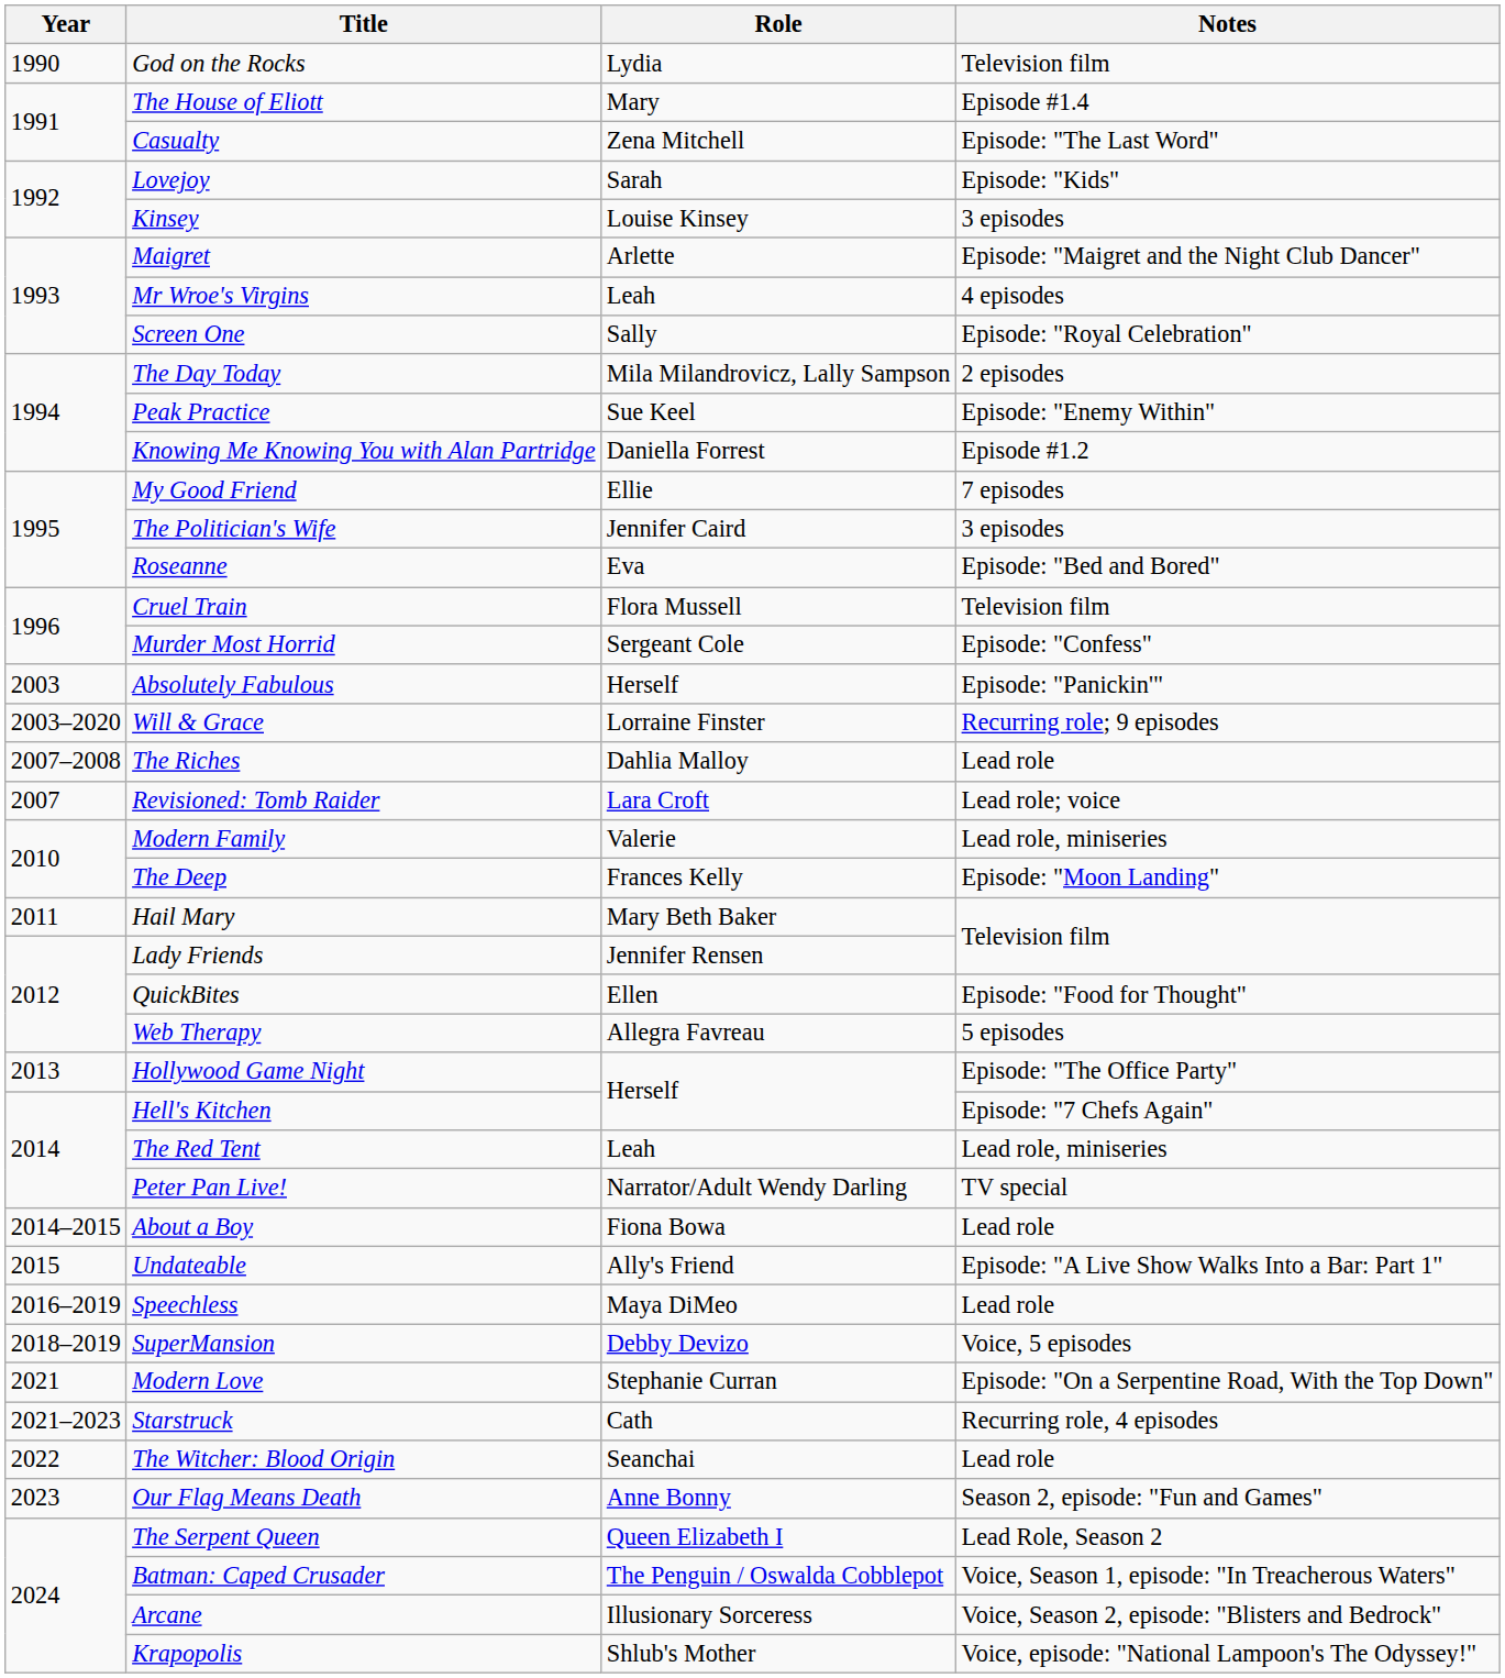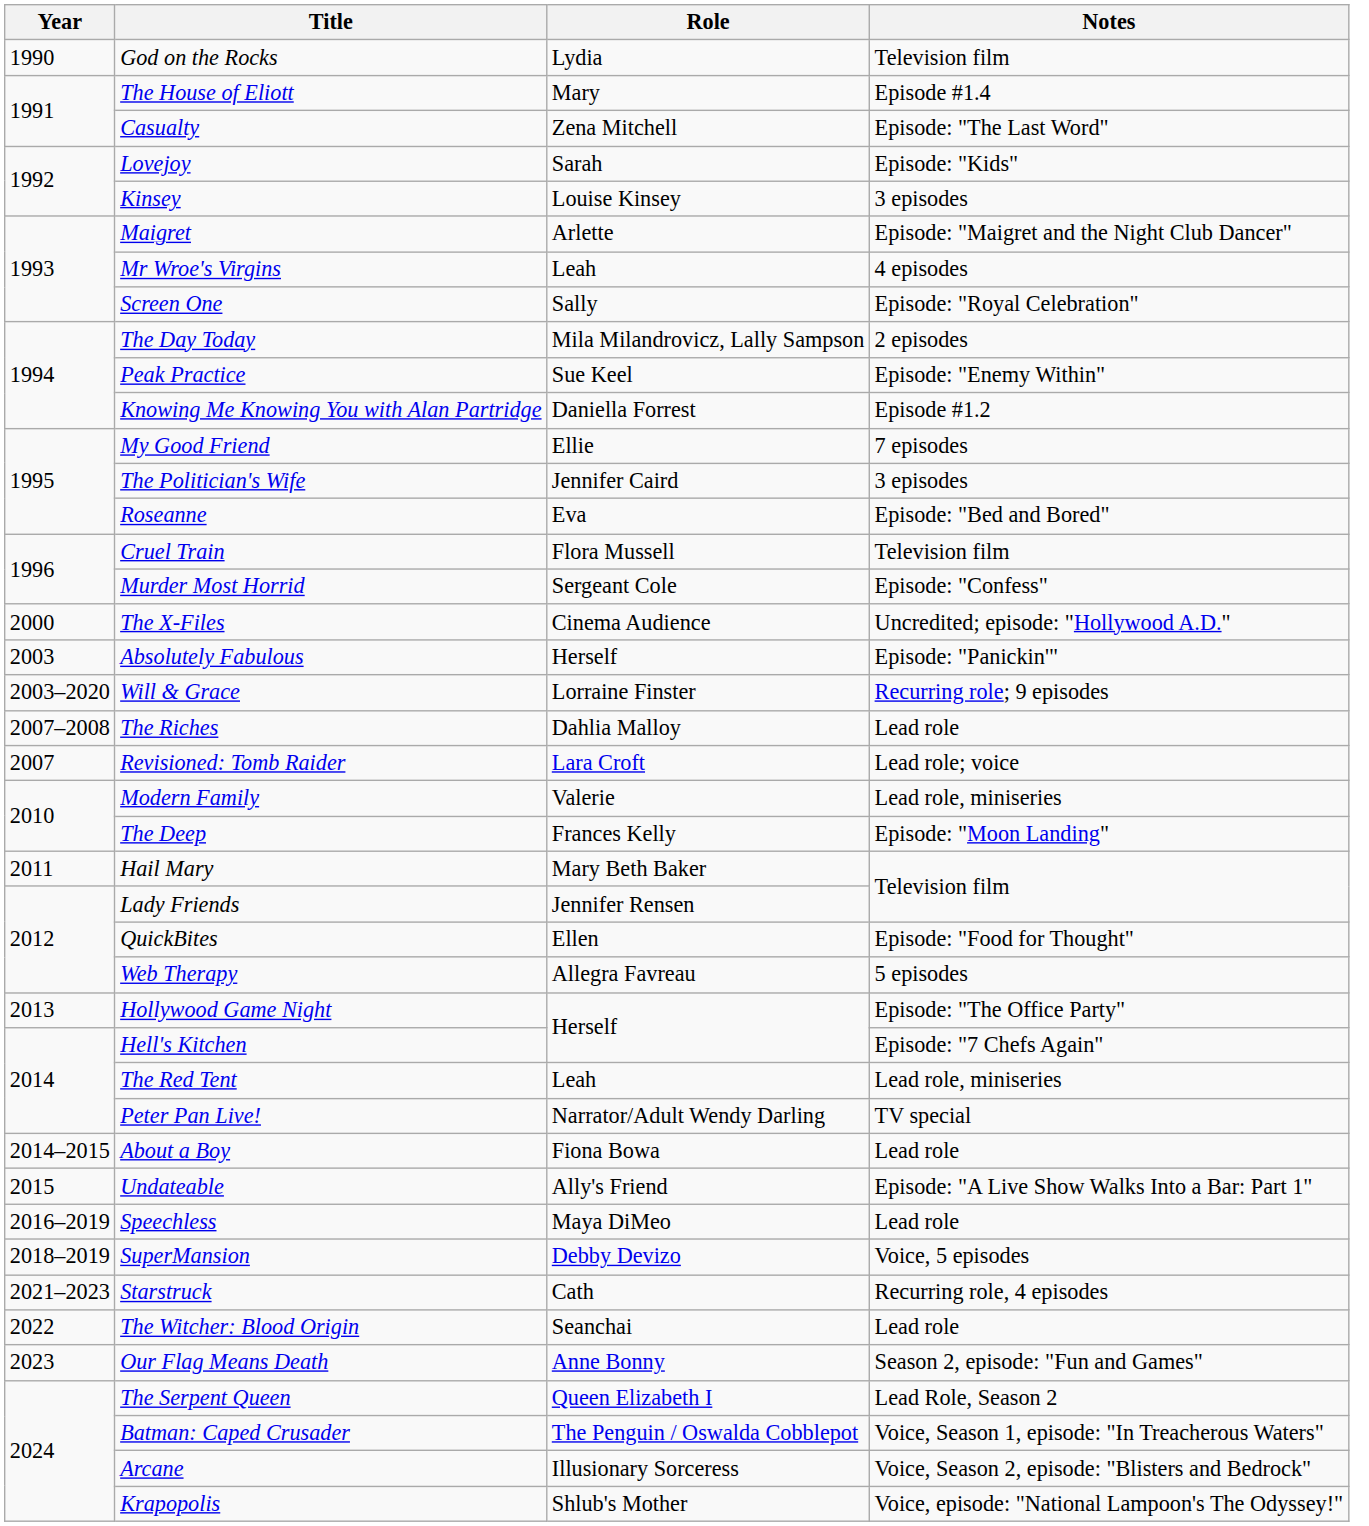 <table class="wikitable sortable">
 <tr>
 <th>Year</th>
 <th>Title</th>
 <th>Role</th>
 <th class="unsortable">Notes</th>
 </tr>
 <tr>
 <td>1990</td>
 <td><em>God on the Rocks</em></td>
 <td>Lydia</td>
 <td>Television film</td>
 </tr>
 <tr>
 <td rowspan=2>1991</td>
 <td data-sort-value="House of Eliott, The"><em><a href='#'>The House of Eliott</a></em></td>
 <td>Mary</td>
 <td>Episode #1.4</td>
 </tr>
 <tr>
 <td><em><a href='#'>Casualty</a></em></td>
 <td>Zena Mitchell</td>
 <td>Episode: "The Last Word"</td>
 </tr>
 <tr>
 <td rowspan=2>1992</td>
 <td><em><a href='#'>Lovejoy</a></em></td>
 <td>Sarah</td>
 <td>Episode: "Kids"</td>
 </tr>
 <tr>
 <td><em><a href='#'>Kinsey</a></em></td>
 <td>Louise Kinsey</td>
 <td>3 episodes</td>
 </tr>
 <tr>
 <td rowspan=3>1993</td>
 <td><em><a href='#'>Maigret</a></em></td>
 <td>Arlette</td>
 <td>Episode: "Maigret and the Night Club Dancer"</td>
 </tr>
 <tr>
 <td><em><a href='#'>Mr Wroe's Virgins</a></em></td>
 <td>Leah</td>
 <td>4 episodes</td>
 </tr>
 <tr>
 <td><em><a href='#'>Screen One</a></em></td>
 <td>Sally</td>
 <td>Episode: "Royal Celebration"</td>
 </tr>
 <tr>
 <td rowspan=3>1994</td>
 <td data-sort-value="Day Today, The"><em><a href='#'>The Day Today</a></em></td>
 <td>Mila Milandrovicz, Lally Sampson</td>
 <td>2 episodes</td>
 </tr>
 <tr>
 <td><em><a href='#'>Peak Practice</a></em></td>
 <td>Sue Keel</td>
 <td>Episode: "Enemy Within"</td>
 </tr>
 <tr>
 <td><em><a href='#'>Knowing Me Knowing You with Alan Partridge</a></em></td>
 <td>Daniella Forrest</td>
 <td>Episode #1.2</td>
 </tr>
 <tr>
 <td rowspan=3>1995</td>
 <td><em><a href='#'>My Good Friend</a></em></td>
 <td>Ellie</td>
 <td>7 episodes</td>
 </tr>
 <tr>
 <td data-sort-value="Politician's Wife, The"><em><a href='#'>The Politician's Wife</a></em></td>
 <td>Jennifer Caird</td>
 <td>3 episodes</td>
 </tr>
 <tr>
 <td><em><a href='#'>Roseanne</a></em></td>
 <td>Eva</td>
 <td>Episode: "Bed and Bored"</td>
 </tr>
 <tr>
 <td rowspan=2>1996</td>
 <td><em><a href='#'>Cruel Train</a></em></td>
 <td>Flora Mussell</td>
 <td>Television film</td>
 </tr>
 <tr>
 <td><em><a href='#'>Murder Most Horrid</a></em></td>
 <td>Sergeant Cole</td>
 <td>Episode: "Confess"</td>
+</tr>
+<tr>
+<td>2000</td>
+<td data-sort-value="X-Files, The"><em><a href='#'>The X-Files</a></em></td>
+<td>Cinema Audience</td>
+<td>Uncredited; episode: "<a href='#'>Hollywood A.D.</a>"</td>
 </tr>
 <tr>
 <td>2003</td>
 <td><em><a href='#'>Absolutely Fabulous</a></em></td>
 <td>Herself</td>
 <td>Episode: "Panickin'"</td>
 </tr>
 <tr>
 <td>2003–2020</td>
 <td><em><a href='#'>Will & Grace</a></em></td>
 <td>Lorraine Finster</td>
 <td><a href='#'>Recurring role</a>; 9 episodes</td>
 </tr>
 <tr>
 <td>2007–2008</td>
 <td data-sort-value="Riches, The"><em><a href='#'>The Riches</a></em></td>
 <td>Dahlia Malloy</td>
 <td>Lead role</td>
 </tr>
 <tr>
 <td>2007</td>
 <td><em><a href='#'>Revisioned: Tomb Raider</a></em></td>
 <td><a href='#'>Lara Croft</a></td>
 <td>Lead role; voice</td>
 </tr>
 <tr>
 <td rowspan=2>2010</td>
 <td><em><a href='#'>Modern Family</a></em></td>
 <td>Valerie</td>
 <td>Lead role, miniseries</td>
 </tr>
 <tr>
 <td data-sort-value="Deep, The"><em><a href='#'>The Deep</a></em></td>
 <td>Frances Kelly</td>
 <td>Episode: "<a href='#'>Moon Landing</a>"</td>
 </tr>
 <tr>
 <td>2011</td>
 <td><em>Hail Mary</em></td>
 <td>Mary Beth Baker</td>
 <td rowspan="2">Television film</td>
 </tr>
 <tr>
 <td rowspan=3>2012</td>
 <td><em>Lady Friends</em></td>
 <td>Jennifer Rensen</td>
 </tr>
 <tr>
 <td><em>QuickBites</em></td>
 <td>Ellen</td>
 <td>Episode: "Food for Thought"</td>
 </tr>
 <tr>
 <td><em><a href='#'>Web Therapy</a></em></td>
 <td>Allegra Favreau</td>
 <td>5 episodes</td>
 </tr>
 <tr>
 <td>2013</td>
 <td><em><a href='#'>Hollywood Game Night</a></em></td>
 <td rowspan="2">Herself</td>
 <td>Episode: "The Office Party"</td>
 </tr>
 <tr>
 <td rowspan="3">2014</td>
 <td><em><a href='#'>Hell's Kitchen</a></em></td>
 <td>Episode: "7 Chefs Again"</td>
 </tr>
 <tr>
 <td data-sort-value="Red Tent, The"><em><a href='#'>The Red Tent</a></em></td>
 <td>Leah</td>
 <td>Lead role, miniseries</td>
 </tr>
 <tr>
 <td><em><a href='#'>Peter Pan Live!</a></em></td>
 <td>Narrator/Adult Wendy Darling</td>
 <td>TV special</td>
 </tr>
 <tr>
 <td>2014–2015</td>
 <td><em><a href='#'>About a Boy</a></em></td>
 <td>Fiona Bowa</td>
 <td>Lead role</td>
 </tr>
 <tr>
 <td>2015</td>
 <td><em><a href='#'>Undateable</a></em></td>
 <td>Ally's Friend</td>
 <td>Episode: "A Live Show Walks Into a Bar: Part 1"</td>
 </tr>
 <tr>
 <td>2016–2019</td>
 <td><em><a href='#'>Speechless</a></em></td>
 <td>Maya DiMeo</td>
 <td>Lead role</td>
 </tr>
 <tr>
 <td>2018–2019</td>
 <td><em><a href='#'>SuperMansion</a></em></td>
 <td><a href='#'>Debby Devizo</a></td>
 <td>Voice, 5 episodes</td>
 </tr>
 <tr>
-<td>2021</td>
-<td><em><a href='#'>Modern Love</a></em></td>
-<td>Stephanie Curran</td>
-<td>Episode: "On a Serpentine Road, With the Top Down"</td>
-</tr>
-<tr>
 <td>2021–2023</td>
 <td><em><a href='#'>Starstruck</a></em></td>
 <td>Cath</td>
 <td>Recurring role, 4 episodes</td>
 </tr>
 <tr>
 <td>2022</td>
 <td data-sort-value="Witcher: Blood Origin, The"><em><a href='#'>The Witcher: Blood Origin</a></em></td>
 <td>Seanchai</td>
 <td>Lead role</td>
 </tr>
 <tr>
 <td>2023</td>
 <td><em><a href='#'>Our Flag Means Death</a></em></td>
 <td><a href='#'>Anne Bonny</a></td>
 <td>Season 2, episode: "Fun and Games" </td>
 </tr>
 <tr>
 <td rowspan="4">2024</td>
 <td data-sort-value="Serpent Queen, The"><em><a href='#'>The Serpent Queen</a></em></td>
 <td><a href='#'>Queen Elizabeth I</a></td>
 <td>Lead Role, Season 2</td>
 </tr>
 <tr>
 <td><em><a href='#'>Batman: Caped Crusader</a></em></td>
 <td><a href='#'>The Penguin / Oswalda Cobblepot</a></td>
 <td>Voice, Season 1, episode: "In Treacherous Waters"</td>
 </tr>
 <tr>
 <td><em><a href='#'>Arcane</a></em></td>
 <td>Illusionary Sorceress</td>
 <td>Voice, Season 2, episode: "Blisters and Bedrock"</td>
 </tr>
 <tr>
 <td><em><a href='#'>Krapopolis</a></em></td>
 <td>Shlub's Mother</td>
 <td>Voice, episode: "National Lampoon's The Odyssey!"</td>
 </tr>
 </table>
